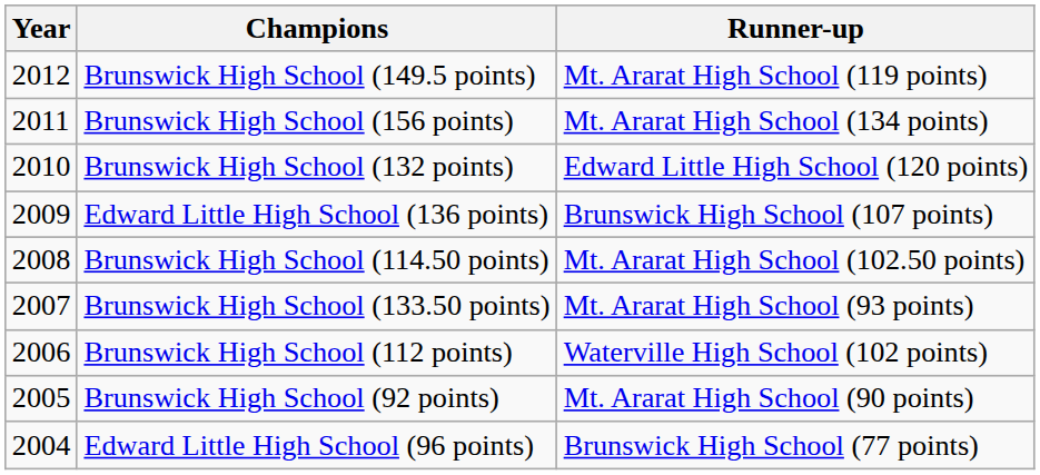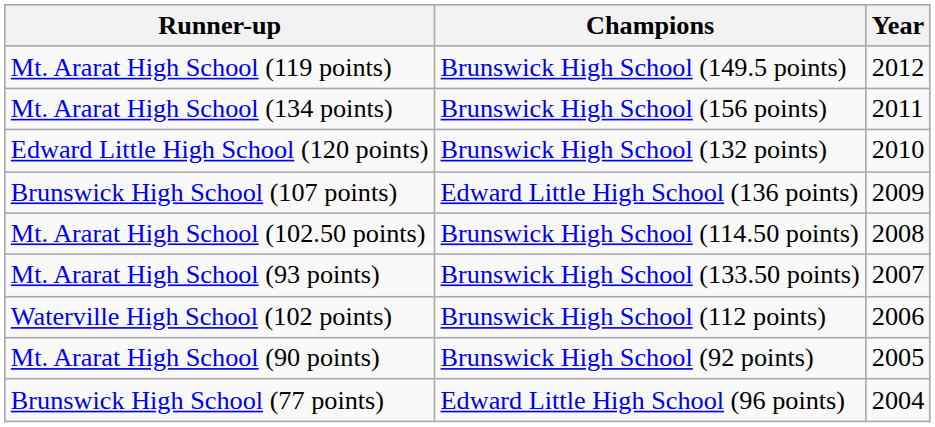 <table class="wikitable" border="1">
 <tr>
+<th>Runner-up</th>
+<th>Champions</th>
 <th>Year</th>
-<th>Champions</th>
-<th>Runner-up</th>
 </tr>
 <tr>
+<td><a href='#'>Mt. Ararat High School</a> (119 points)</td>
+<td><a href='#'>Brunswick High School</a> (149.5 points)</td>
 <td>2012</td>
-<td><a href='#'>Brunswick High School</a> (149.5 points)</td>
-<td><a href='#'>Mt. Ararat High School</a> (119 points)</td>
 </tr>
 <tr>
+<td><a href='#'>Mt. Ararat High School</a> (134 points)</td>
+<td><a href='#'>Brunswick High School</a> (156 points)</td>
 <td>2011</td>
-<td><a href='#'>Brunswick High School</a> (156 points)</td>
-<td><a href='#'>Mt. Ararat High School</a> (134 points)</td>
 </tr>
 <tr>
+<td><a href='#'>Edward Little High School</a> (120 points)</td>
+<td><a href='#'>Brunswick High School</a> (132 points)</td>
 <td>2010</td>
-<td><a href='#'>Brunswick High School</a> (132 points)</td>
-<td><a href='#'>Edward Little High School</a> (120 points)</td>
 </tr>
 <tr>
+<td><a href='#'>Brunswick High School</a> (107 points)</td>
+<td><a href='#'>Edward Little High School</a> (136 points)</td>
 <td>2009</td>
-<td><a href='#'>Edward Little High School</a> (136 points)</td>
-<td><a href='#'>Brunswick High School</a> (107 points)</td>
 </tr>
 <tr>
+<td><a href='#'>Mt. Ararat High School</a> (102.50 points)</td>
+<td><a href='#'>Brunswick High School</a> (114.50 points)</td>
 <td>2008</td>
-<td><a href='#'>Brunswick High School</a> (114.50 points)</td>
-<td><a href='#'>Mt. Ararat High School</a> (102.50 points)</td>
 </tr>
 <tr>
+<td><a href='#'>Mt. Ararat High School</a> (93 points)</td>
+<td><a href='#'>Brunswick High School</a> (133.50 points)</td>
 <td>2007</td>
-<td><a href='#'>Brunswick High School</a> (133.50 points)</td>
-<td><a href='#'>Mt. Ararat High School</a> (93 points)</td>
 </tr>
 <tr>
+<td><a href='#'>Waterville High School</a> (102 points)</td>
+<td><a href='#'>Brunswick High School</a> (112 points)</td>
 <td>2006</td>
-<td><a href='#'>Brunswick High School</a> (112 points)</td>
-<td><a href='#'>Waterville High School</a> (102 points)</td>
 </tr>
 <tr>
+<td><a href='#'>Mt. Ararat High School</a> (90 points)</td>
+<td><a href='#'>Brunswick High School</a> (92 points)</td>
 <td>2005</td>
-<td><a href='#'>Brunswick High School</a> (92 points)</td>
-<td><a href='#'>Mt. Ararat High School</a> (90 points)</td>
 </tr>
 <tr>
+<td><a href='#'>Brunswick High School</a> (77 points)</td>
+<td><a href='#'>Edward Little High School</a> (96 points)</td>
 <td>2004</td>
-<td><a href='#'>Edward Little High School</a> (96 points)</td>
-<td><a href='#'>Brunswick High School</a> (77 points)</td>
 </tr>
 </table>
